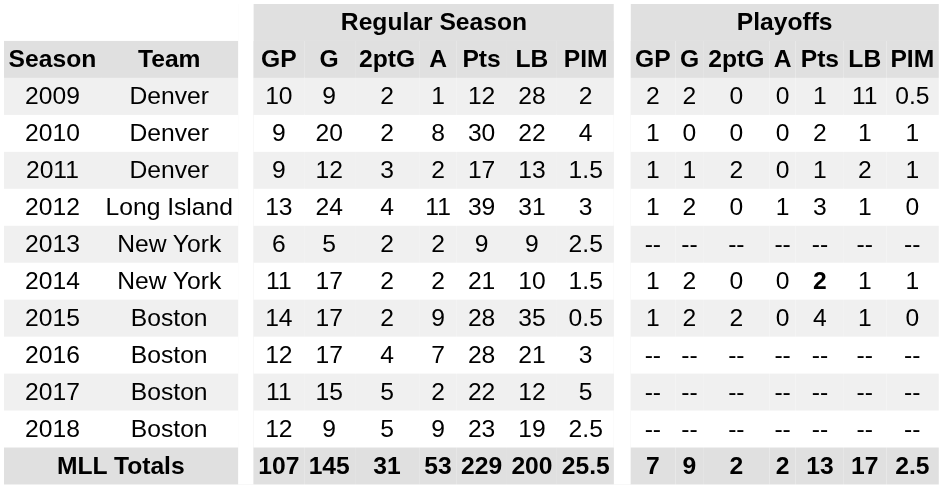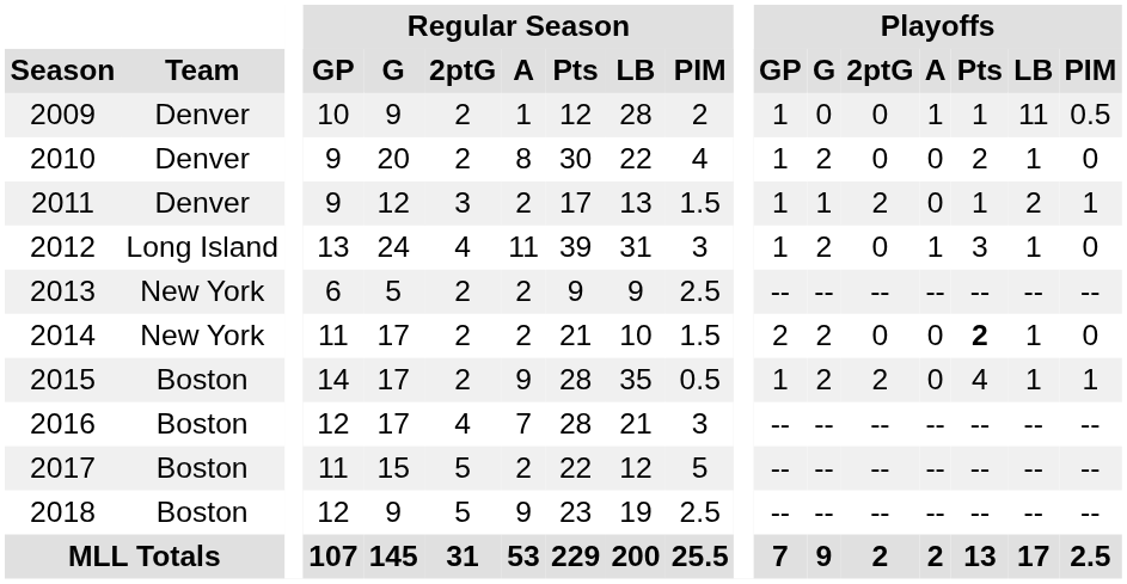 <table BORDER="0" CELLPADDING="3" CELLSPACING="0">
 <tr style="text-align:center; background:#e0e0e0;">
 <th colspan="2" style="background:#fff;"> </th>
 <th rowspan="99" style="background:#fff;"> </th>
 <th colspan="7">Regular Season</th>
 <th rowspan="99" style="background:#fff;"> </th>
 <th colspan="7">Playoffs</th>
 </tr>
 <tr style="text-align:center; background:#e0e0e0;">
 <th>Season</th>
 <th>Team</th>
 <th>GP</th>
 <th>G</th>
 <th>2ptG</th>
 <th>A</th>
 <th>Pts</th>
 <th>LB</th>
 <th>PIM</th>
 <th>GP</th>
 <th>G</th>
 <th>2ptG</th>
 <th>A</th>
 <th>Pts</th>
 <th>LB</th>
 <th>PIM</th>
 </tr>
 <tr style="text-align:center; background:#f0f0f0;">
 <td>2009</td>
 <td>Denver</td>
 <td>10</td>
 <td>9</td>
 <td>2</td>
 <td>1</td>
 <td>12</td>
 <td>28</td>
 <td>2</td>
-<td>2</td>
-<td>2</td>
+<td>1</td>
 <td>0</td>
 <td>0</td>
+<td>1</td>
 <td>1</td>
 <td>11</td>
 <td>0.5</td>
 </tr>
 <tr style="text-align:center;">
 <td>2010</td>
 <td>Denver</td>
 <td>9</td>
 <td>20</td>
 <td>2</td>
 <td>8</td>
 <td>30</td>
 <td>22</td>
 <td>4</td>
 <td>1</td>
-<td>0</td>
+<td>2</td>
 <td>0</td>
 <td>0</td>
 <td>2</td>
 <td>1</td>
-<td>1</td>
+<td>0</td>
 </tr>
 <tr style="text-align:center; background:#f0f0f0;">
 <td>2011</td>
 <td>Denver</td>
 <td>9</td>
 <td>12</td>
 <td>3</td>
 <td>2</td>
 <td>17</td>
 <td>13</td>
 <td>1.5</td>
 <td>1</td>
 <td>1</td>
 <td>2</td>
 <td>0</td>
 <td>1</td>
 <td>2</td>
 <td>1</td>
 </tr>
 <tr style="text-align:center;">
 <td>2012</td>
 <td>Long Island</td>
 <td>13</td>
 <td>24</td>
 <td>4</td>
 <td>11</td>
 <td>39</td>
 <td>31</td>
 <td>3</td>
 <td>1</td>
 <td>2</td>
 <td>0</td>
 <td>1</td>
 <td>3</td>
 <td>1</td>
 <td>0</td>
 </tr>
 <tr style="text-align:center; background:#f0f0f0;">
 <td>2013</td>
 <td>New York</td>
 <td>6</td>
 <td>5</td>
 <td>2</td>
 <td>2</td>
 <td>9</td>
 <td>9</td>
 <td>2.5</td>
 <td>--</td>
 <td>--</td>
 <td>--</td>
 <td>--</td>
 <td>--</td>
 <td>--</td>
 <td>--</td>
 </tr>
 <tr style="text-align:center;">
 <td>2014</td>
 <td>New York</td>
 <td>11</td>
 <td>17</td>
 <td>2</td>
 <td>2</td>
 <td>21</td>
 <td>10</td>
 <td>1.5</td>
-<td>1</td>
+<td>2</td>
 <td>2</td>
 <td>0</td>
 <td>0</td>
 <td><strong>2</strong></td>
 <td>1</td>
-<td>1</td>
+<td>0</td>
 </tr>
 <tr style="text-align:center; background:#f0f0f0;">
 <td>2015</td>
 <td>Boston</td>
 <td>14</td>
 <td>17</td>
 <td>2</td>
 <td>9</td>
 <td>28</td>
 <td>35</td>
 <td>0.5</td>
 <td>1</td>
 <td>2</td>
 <td>2</td>
 <td>0</td>
 <td>4</td>
 <td>1</td>
-<td>0</td>
+<td>1</td>
 </tr>
 <tr style="text-align:center;">
 <td>2016</td>
 <td>Boston</td>
 <td>12</td>
 <td>17</td>
 <td>4</td>
 <td>7</td>
 <td>28</td>
 <td>21</td>
 <td>3</td>
 <td>--</td>
 <td>--</td>
 <td>--</td>
 <td>--</td>
 <td>--</td>
 <td>--</td>
 <td>--</td>
 </tr>
 <tr style="text-align:center; background:#f0f0f0;">
 <td>2017</td>
 <td>Boston</td>
 <td>11</td>
 <td>15</td>
 <td>5</td>
 <td>2</td>
 <td>22</td>
 <td>12</td>
 <td>5</td>
 <td>--</td>
 <td>--</td>
 <td>--</td>
 <td>--</td>
 <td>--</td>
 <td>--</td>
 <td>--</td>
 </tr>
 <tr style="text-align:center;">
 <td>2018</td>
 <td>Boston</td>
 <td>12</td>
 <td>9</td>
 <td>5</td>
 <td>9</td>
 <td>23</td>
 <td>19</td>
 <td>2.5</td>
 <td>--</td>
 <td>--</td>
 <td>--</td>
 <td>--</td>
 <td>--</td>
 <td>--</td>
 <td>--</td>
 </tr>
 <tr style="text-align:center; background:#e0e0e0;">
 <th colspan="2">MLL Totals</th>
 <th>107</th>
 <th>145</th>
 <th>31</th>
 <th>53</th>
 <th>229</th>
 <th>200</th>
 <th>25.5</th>
 <th>7</th>
 <th>9</th>
 <th>2</th>
 <th>2</th>
 <th>13</th>
 <th>17</th>
 <th>2.5</th>
 </tr>
 </table>
